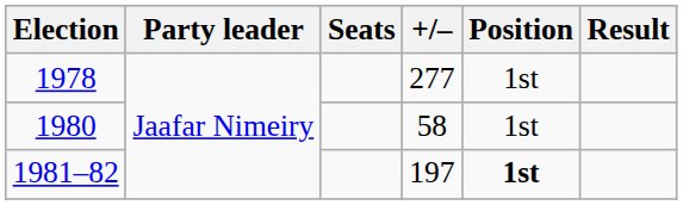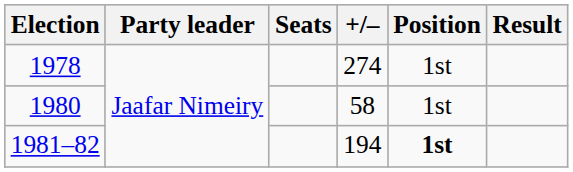 <table class=wikitable style=text-align:center>
 <tr>
 <th>Election</th>
 <th>Party leader</th>
 <th>Seats</th>
 <th>+/–</th>
 <th>Position</th>
 <th>Result</th>
 </tr>
 <tr>
 <td><a href='#'>1978</a></td>
 <td rowspan="3"><a href='#'>Jaafar Nimeiry</a></td>
 <td></td>
-<td> 277</td>
+<td> 274</td>
 <td> 1st</td>
 <td></td>
 </tr>
 <tr>
 <td><a href='#'>1980</a></td>
 <td></td>
 <td> 58</td>
 <td> 1st</td>
 <td></td>
 </tr>
 <tr>
 <td><a href='#'>1981–82</a></td>
 <td></td>
-<td> 197</td>
+<td> 194</td>
 <td><strong> 1st</strong></td>
 <td></td>
 </tr>
 </table>
